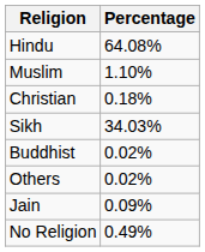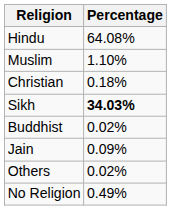 <table class="wikitable">
 <tr>
 <th>Religion</th>
 <th>Percentage</th>
 </tr>
 <tr>
 <td>Hindu</td>
 <td>64.08%</td>
 </tr>
 <tr>
 <td>Muslim</td>
 <td>1.10%</td>
 </tr>
 <tr>
 <td>Christian</td>
 <td>0.18%</td>
 </tr>
 <tr>
 <td>Sikh</td>
-<td>34.03%</td>
+<td><strong>34.03%</strong></td>
 </tr>
 <tr>
 <td>Buddhist</td>
-<td>0.02%</td>
-</tr>
-<tr>
-<td>Others</td>
 <td>0.02%</td>
 </tr>
 <tr>
 <td>Jain</td>
 <td>0.09%</td>
 </tr>
 <tr>
+<td>Others</td>
+<td>0.02%</td>
+</tr>
+<tr>
 <td>No Religion</td>
 <td>0.49%</td>
 </tr>
 </table>
